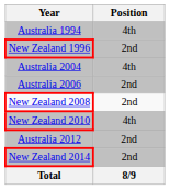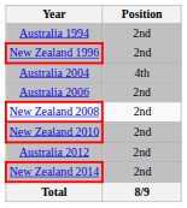 <table class="wikitable" style="text-align: center;">
 <tr>
 <th>Year</th>
 <th width="100">Position</th>
 </tr>
 <tr bgcolor=silver>
 <td><a href='#'>Australia 1994</a></td>
-<td>4th</td>
+<td>2nd</td>
 </tr>
 <tr bgcolor=silver>
 <td style="border: 3px solid red"><a href='#'>New Zealand 1996</a></td>
 <td>2nd</td>
 </tr>
 <tr bgcolor=silver>
 <td><a href='#'>Australia 2004</a></td>
 <td>4th</td>
 </tr>
 <tr bgcolor=silver>
 <td><a href='#'>Australia 2006</a></td>
 <td>2nd</td>
 </tr>
 <tr>
 <td style="border: 3px solid red"><a href='#'>New Zealand 2008</a></td>
 <td>2nd</td>
 </tr>
 <tr bgcolor=silver>
 <td style="border: 3px solid red"><a href='#'>New Zealand 2010</a></td>
-<td>4th</td>
+<td>2nd</td>
 </tr>
 <tr bgcolor=silver>
 <td><a href='#'>Australia 2012</a></td>
 <td>2nd</td>
 </tr>
 <tr bgcolor=silver>
 <td style="border: 3px solid red"><a href='#'>New Zealand 2014</a></td>
 <td>2nd</td>
 </tr>
 <tr>
 <th>Total</th>
 <th>8/9</th>
 </tr>
 </table>
